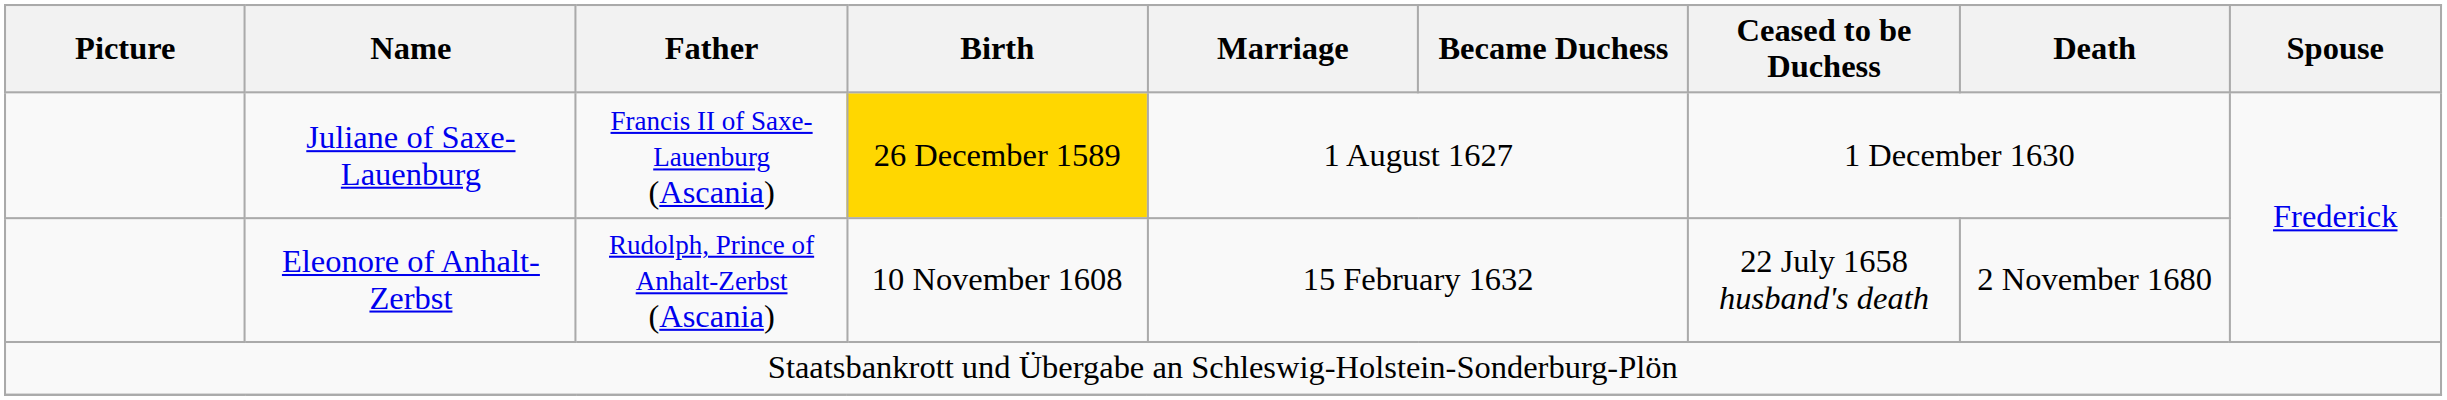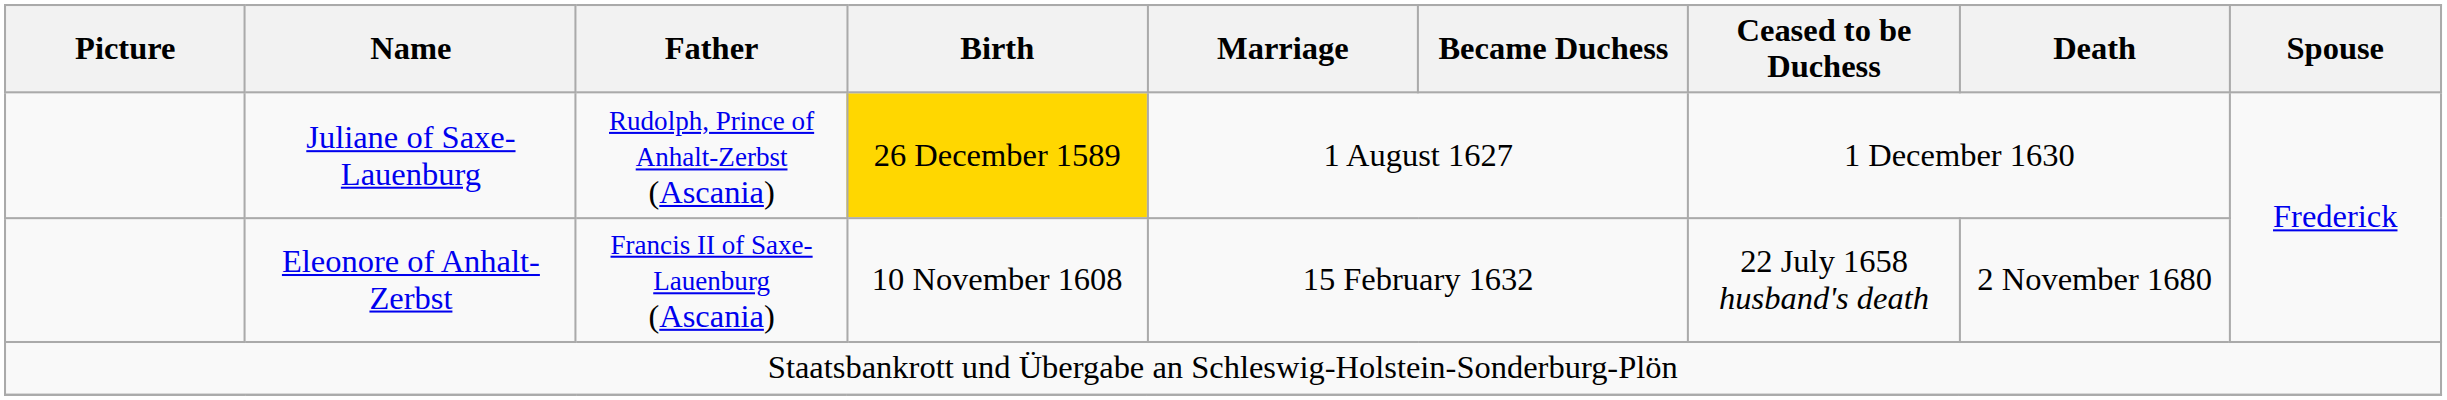 <table width=95% class="wikitable">
 <tr>
 <th width = "8%">Picture</th>
 <th width = "11%">Name</th>
 <th width = "9%">Father</th>
 <th width = "10%">Birth</th>
 <th width = "9%">Marriage</th>
 <th width = "9%">Became Duchess</th>
 <th width = "9%">Ceased to be Duchess</th>
 <th width = "9%">Death</th>
 <th width = "7%">Spouse</th>
 </tr>
 <tr>
 <td align="center"></td>
 <td align="center"><a href='#'>Juliane of Saxe-Lauenburg</a></td>
-<td align="center"><small><a href='#'>Francis II of Saxe-Lauenburg</a></small><br>(<a href='#'>Ascania</a>)</td>
+<td align="center"><small><a href='#'>Rudolph, Prince of Anhalt-Zerbst</a></small><br>(<a href='#'>Ascania</a>)</td>
 <td align="center" style="background: gold;">26 December 1589</td>
 <td align="center" colspan="2">1 August 1627</td>
 <td align="center" colspan="2">1 December 1630</td>
 <td align="center" rowspan="2"><a href='#'>Frederick</a></td>
 </tr>
 <tr>
 <td align="center"></td>
 <td align="center"><a href='#'>Eleonore of Anhalt-Zerbst</a></td>
-<td align="center"><small><a href='#'>Rudolph, Prince of Anhalt-Zerbst</a></small><br>(<a href='#'>Ascania</a>)</td>
+<td align="center"><small><a href='#'>Francis II of Saxe-Lauenburg</a></small><br>(<a href='#'>Ascania</a>)</td>
 <td align="center">10 November 1608</td>
 <td align="center" colspan="2">15 February 1632</td>
 <td align="center">22 July 1658<br><em>husband's death</em></td>
 <td align="center">2 November 1680</td>
 </tr>
 <tr>
 <td align="center" colspan="9">Staatsbankrott und Übergabe an Schleswig-Holstein-Sonderburg-Plön</td>
 </tr>
 <tr>
 </tr>
 </table>
